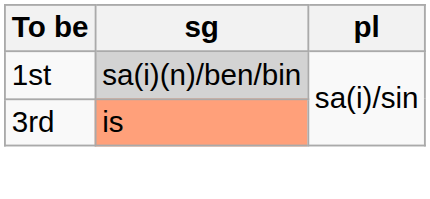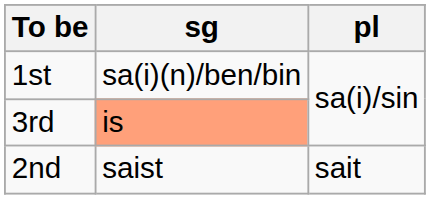 <table class="wikitable">
 <tr>
 <th>To be</th>
 <th>sg</th>
 <th>pl</th>
 </tr>
 <tr>
 <td>1st</td>
-<td style="background: lightgrey;">sa(i)(n)/ben/bin</td>
+<td>sa(i)(n)/ben/bin</td>
 <td rowspan="2">sa(i)/sin</td>
 </tr>
 <tr>
 <td>3rd</td>
 <td style="background: lightsalmon;">is</td>
 </tr>
+<tr>
+<td>2nd</td>
+<td>saist</td>
+<td>sait</td>
+</tr>
 </table>
